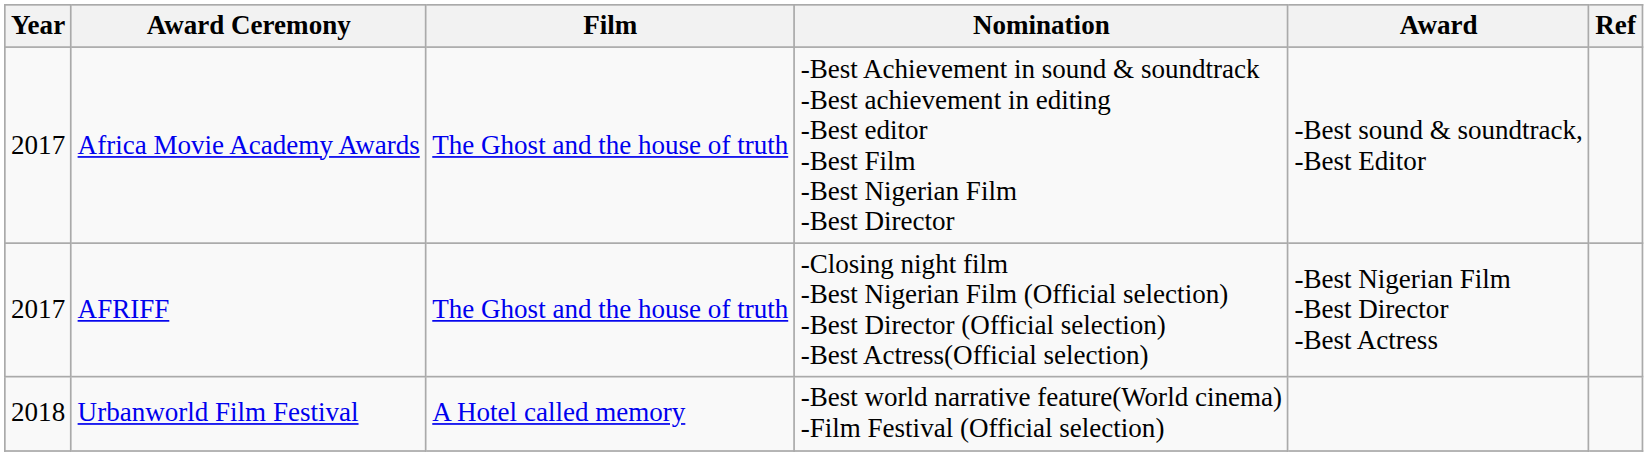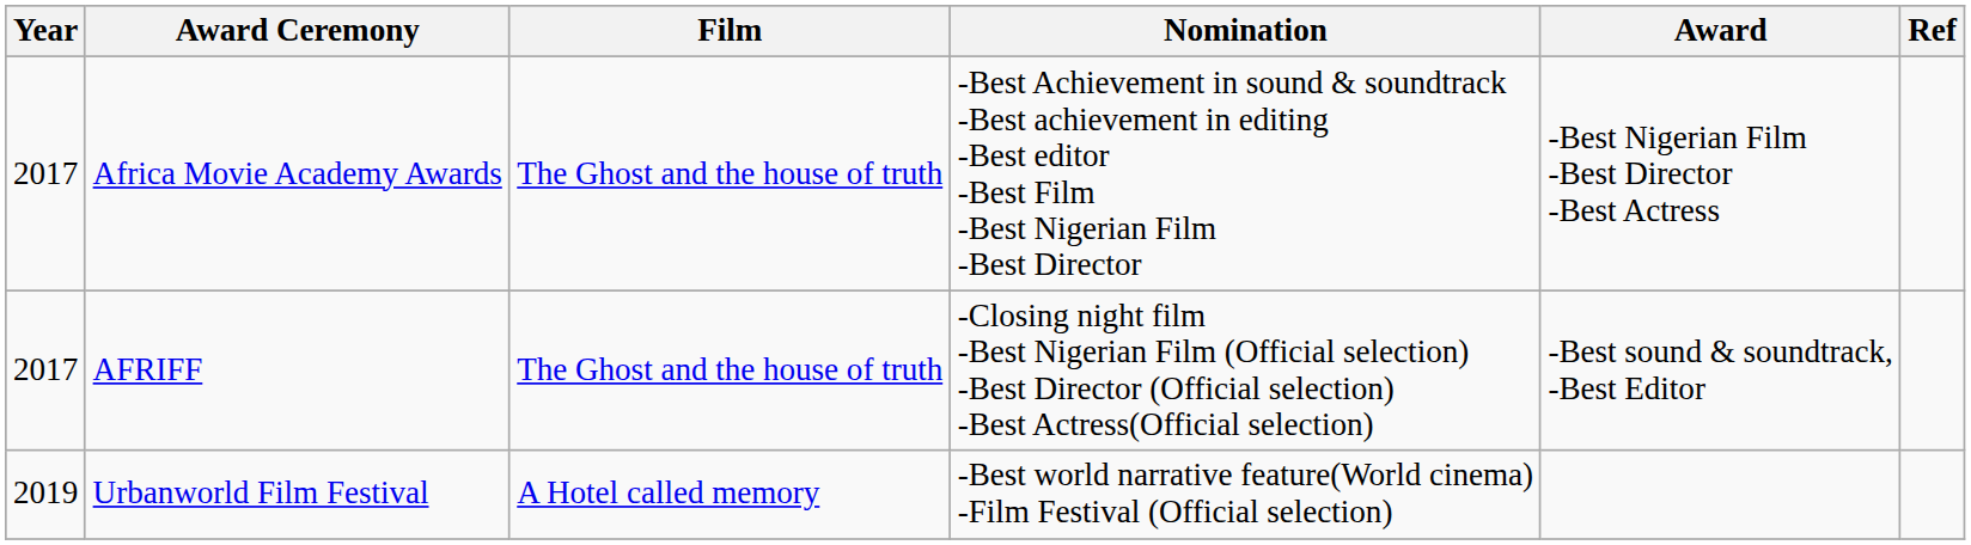 <table class="wikitable">
 <tr>
 <th>Year</th>
 <th>Award Ceremony</th>
 <th>Film</th>
 <th>Nomination</th>
 <th>Award</th>
 <th>Ref</th>
 </tr>
 <tr>
 <td>2017</td>
 <td><a href='#'>Africa Movie Academy Awards</a></td>
 <td><a href='#'>The Ghost and the house of truth</a></td>
 <td>-Best Achievement in sound & soundtrack<br>-Best achievement in editing<br>-Best editor<br>-Best Film<br>-Best Nigerian Film<br>-Best Director</td>
-<td>-Best sound & soundtrack,<br>-Best Editor</td>
+<td>-Best Nigerian Film<br>-Best Director<br>-Best Actress</td>
 <td></td>
 </tr>
 <tr>
 <td>2017</td>
 <td><a href='#'>AFRIFF</a></td>
 <td><a href='#'>The Ghost and the house of truth</a></td>
 <td>-Closing night film<br>-Best Nigerian Film (Official selection)<br>-Best Director (Official selection)<br>-Best Actress(Official selection)</td>
-<td>-Best Nigerian Film<br>-Best Director<br>-Best Actress</td>
+<td>-Best sound & soundtrack,<br>-Best Editor</td>
 <td></td>
 </tr>
 <tr>
-<td>2018</td>
+<td>2019</td>
 <td><a href='#'>Urbanworld Film Festival</a></td>
 <td><a href='#'>A Hotel called memory</a></td>
 <td>-Best world narrative feature(World cinema)<br>-Film Festival (Official selection)</td>
 <td></td>
 <td></td>
 </tr>
 </table>
